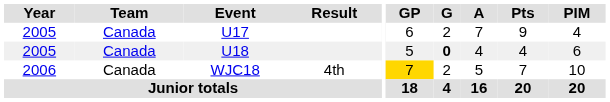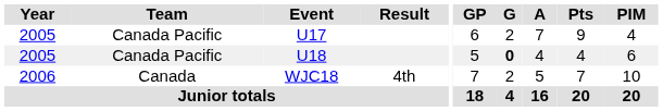 <table border="0" cellpadding="1" cellspacing="0" ID="Table3" style="text-align:center; width:40em">
 <tr ALIGN="center" bgcolor="#e0e0e0">
 <th>Year</th>
 <th>Team</th>
 <th>Event</th>
 <th>Result</th>
 <th rowspan="99" bgcolor="#ffffff"></th>
 <th>GP</th>
 <th>G</th>
 <th>A</th>
 <th>Pts</th>
 <th>PIM</th>
 </tr>
 <tr>
 <td><a href='#'>2005</a></td>
-<td><a href='#'>Canada</a></td>
+<td>Canada Pacific</td>
 <td><a href='#'>U17</a></td>
 <td></td>
 <td>6</td>
 <td>2</td>
 <td>7</td>
 <td>9</td>
 <td>4</td>
 </tr>
 <tr bgcolor="#f0f0f0">
 <td><a href='#'>2005</a></td>
-<td><a href='#'>Canada</a></td>
+<td>Canada Pacific</td>
 <td><a href='#'>U18</a></td>
 <td></td>
 <td>5</td>
 <td><strong>0</strong></td>
 <td>4</td>
 <td>4</td>
 <td>6</td>
 </tr>
 <tr>
 <td><a href='#'>2006</a></td>
 <td>Canada</td>
 <td><a href='#'>WJC18</a></td>
 <td>4th</td>
-<td style="background: gold;">7</td>
+<td>7</td>
 <td>2</td>
 <td>5</td>
 <td>7</td>
 <td>10</td>
 </tr>
 <tr bgcolor="#e0e0e0">
 <th colspan="4">Junior totals</th>
 <th>18</th>
 <th>4</th>
 <th>16</th>
 <th>20</th>
 <th>20</th>
 </tr>
 </table>
